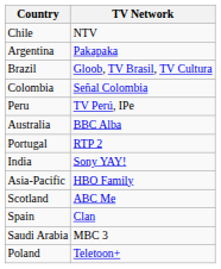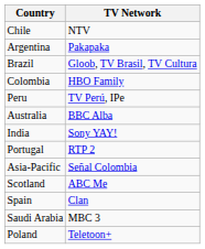 <table class="wikitable">
 <tr>
 <th>Country</th>
 <th>TV Network</th>
 </tr>
 <tr>
 <td>Chile</td>
 <td NTV (Chile)>NTV</td>
 </tr>
 <tr>
 <td>Argentina</td>
 <td><a href='#'>Pakapaka</a></td>
 </tr>
 <tr>
 <td>Brazil</td>
 <td><a href='#'>Gloob</a>, <a href='#'>TV Brasil</a>, <a href='#'>TV Cultura</a></td>
 </tr>
 <tr>
 <td>Colombia</td>
-<td><a href='#'>Señal Colombia</a></td>
+<td><a href='#'>HBO Family</a></td>
 </tr>
 <tr>
 <td>Peru</td>
 <td><a href='#'>TV Perú</a>, IPe</td>
 </tr>
 <tr>
 <td>Australia</td>
 <td><a href='#'>BBC Alba</a></td>
 </tr>
 <tr>
+<td>India</td>
+<td><a href='#'>Sony YAY!</a></td>
+</tr>
+<tr>
 <td>Portugal</td>
 <td><a href='#'>RTP 2</a></td>
 </tr>
 <tr>
-<td>India</td>
-<td><a href='#'>Sony YAY!</a></td>
-</tr>
-<tr>
 <td>Asia-Pacific</td>
-<td><a href='#'>HBO Family</a></td>
+<td><a href='#'>Señal Colombia</a></td>
 </tr>
 <tr>
 <td>Scotland</td>
 <td><a href='#'>ABC Me</a></td>
 </tr>
 <tr>
 <td>Spain</td>
 <td><a href='#'>Clan</a></td>
 </tr>
 <tr>
 <td>Saudi Arabia</td>
 <td MBC 3 (TV channel)>MBC 3</td>
 </tr>
 <tr>
 <td>Poland</td>
 <td><a href='#'>Teletoon+</a></td>
 </tr>
 </table>
